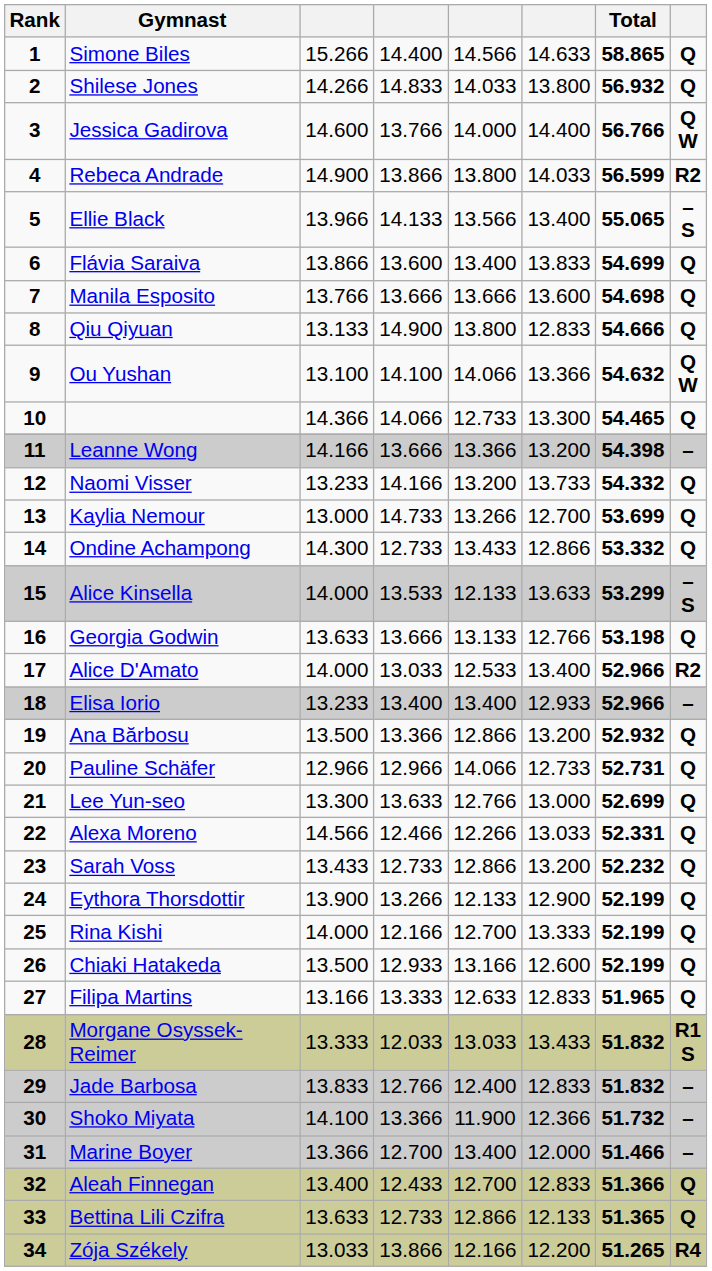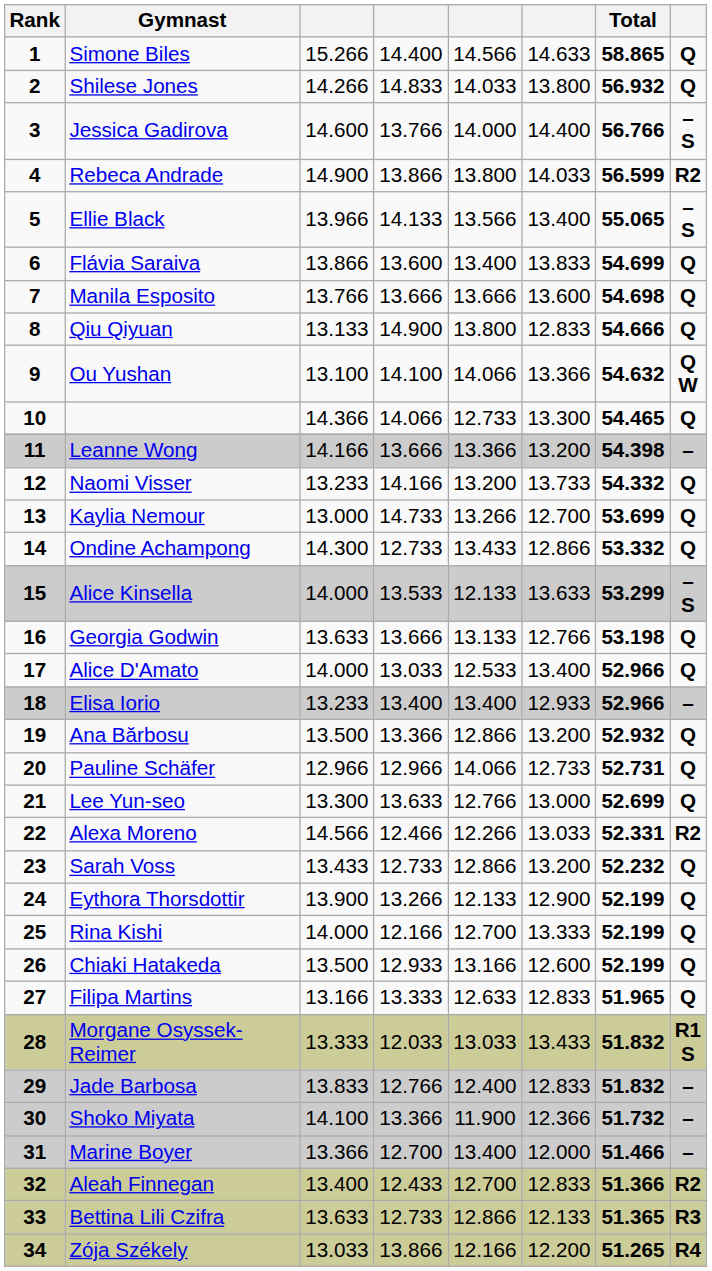 <table class="wikitable sortable" style="text-align:center; font-size:100%">
 <tr>
 <th scope="col" style="width:15px;">Rank</th>
 <th scope="col" style="width:175px;">Gymnast</th>
 <th scope="col" style="width:50px;"></th>
 <th scope="col" style="width:50px;"></th>
 <th scope="col" style="width:50px;"></th>
 <th scope="col" style="width:50px;"></th>
 <th scope="col" style="width:50px;">Total</th>
 <th scope="col" style="width:15px;"></th>
 </tr>
 <tr>
 <td scope="row" style="text-align:center;"><strong>1</strong></td>
 <td style="text-align:left;"> <a href='#'>Simone Biles</a></td>
 <td>15.266</td>
 <td>14.400</td>
 <td>14.566</td>
 <td>14.633</td>
 <td><strong>58.865</strong></td>
 <td><strong>Q</strong></td>
 </tr>
 <tr>
 <td scope="row" style="text-align:center;"><strong>2</strong></td>
 <td style="text-align:left;"> <a href='#'>Shilese Jones</a></td>
 <td>14.266</td>
 <td>14.833</td>
 <td>14.033</td>
 <td>13.800</td>
 <td><strong>56.932</strong></td>
 <td><strong>Q</strong></td>
 </tr>
 <tr>
 <td scope="row" style="text-align:center;"><strong>3</strong></td>
 <td style="text-align:left;"> <a href='#'>Jessica Gadirova</a></td>
 <td>14.600</td>
 <td>13.766</td>
 <td>14.000</td>
 <td>14.400</td>
 <td><strong>56.766</strong></td>
-<td><strong>Q W</strong></td>
+<td><strong>– S</strong></td>
 </tr>
 <tr>
 <td scope="row" style="text-align:center;"><strong>4</strong></td>
 <td style="text-align:left;"> <a href='#'>Rebeca Andrade</a></td>
 <td>14.900</td>
 <td>13.866</td>
 <td>13.800</td>
 <td>14.033</td>
 <td><strong>56.599</strong></td>
 <td><strong>R2</strong></td>
 </tr>
 <tr>
 <td scope="row" style="text-align:center;"><strong>5</strong></td>
 <td style="text-align:left;"> <a href='#'>Ellie Black</a></td>
 <td>13.966</td>
 <td>14.133</td>
 <td>13.566</td>
 <td>13.400</td>
 <td><strong>55.065</strong></td>
 <td><strong>– S</strong></td>
 </tr>
 <tr>
 <td scope="row" style="text-align:center;"><strong>6</strong></td>
 <td style="text-align:left;"> <a href='#'>Flávia Saraiva</a></td>
 <td>13.866</td>
 <td>13.600</td>
 <td>13.400</td>
 <td>13.833</td>
 <td><strong>54.699</strong></td>
 <td><strong>Q</strong></td>
 </tr>
 <tr>
 <td scope="row" style="text-align:center;"><strong>7</strong></td>
 <td style="text-align:left;"> <a href='#'>Manila Esposito</a></td>
 <td>13.766</td>
 <td>13.666</td>
 <td>13.666</td>
 <td>13.600</td>
 <td><strong>54.698</strong></td>
 <td><strong>Q</strong></td>
 </tr>
 <tr>
 <td scope="row" style="text-align:center;"><strong>8</strong></td>
 <td style="text-align:left;"> <a href='#'>Qiu Qiyuan</a></td>
 <td>13.133</td>
 <td>14.900</td>
 <td>13.800</td>
 <td>12.833</td>
 <td><strong>54.666</strong></td>
 <td><strong>Q</strong></td>
 </tr>
 <tr>
 <td scope="row" style="text-align:center;"><strong>9</strong></td>
 <td style="text-align:left;"> <a href='#'>Ou Yushan</a></td>
 <td>13.100</td>
 <td>14.100</td>
 <td>14.066</td>
 <td>13.366</td>
 <td><strong>54.632</strong></td>
 <td><strong>Q W</strong></td>
 </tr>
 <tr>
 <td scope="row" style="text-align:center;"><strong>10</strong></td>
 <td style="text-align:left;"></td>
 <td>14.366</td>
 <td>14.066</td>
 <td>12.733</td>
 <td>13.300</td>
 <td><strong>54.465</strong></td>
 <td><strong>Q</strong></td>
 </tr>
 <tr>
 </tr>
 <tr style="background:#cccccc;">
 <td scope="row" style="text-align:center;"><strong>11</strong></td>
 <td style="text-align:left;"> <a href='#'>Leanne Wong</a></td>
 <td>14.166</td>
 <td>13.666</td>
 <td>13.366</td>
 <td>13.200</td>
 <td><strong>54.398</strong></td>
 <td><strong>–</strong></td>
 </tr>
 <tr>
 <td scope="row" style="text-align:center;"><strong>12</strong></td>
 <td style="text-align:left;"> <a href='#'>Naomi Visser</a></td>
 <td>13.233</td>
 <td>14.166</td>
 <td>13.200</td>
 <td>13.733</td>
 <td><strong>54.332</strong></td>
 <td><strong>Q</strong></td>
 </tr>
 <tr>
 <td scope="row" style="text-align:center;"><strong>13</strong></td>
 <td style="text-align:left;"> <a href='#'>Kaylia Nemour</a></td>
 <td>13.000</td>
 <td>14.733</td>
 <td>13.266</td>
 <td>12.700</td>
 <td><strong>53.699</strong></td>
 <td><strong>Q</strong></td>
 </tr>
 <tr>
 <td scope="row" style="text-align:center;"><strong>14</strong></td>
 <td style="text-align:left;"> <a href='#'>Ondine Achampong</a></td>
 <td>14.300</td>
 <td>12.733</td>
 <td>13.433</td>
 <td>12.866</td>
 <td><strong>53.332</strong></td>
 <td><strong>Q</strong></td>
 </tr>
 <tr style="background:#cccccc;">
 <td scope="row" style="text-align:center;"><strong>15</strong></td>
 <td style="text-align:left;"> <a href='#'>Alice Kinsella</a></td>
 <td>14.000</td>
 <td>13.533</td>
 <td>12.133</td>
 <td>13.633</td>
 <td><strong>53.299</strong></td>
 <td><strong>– S</strong></td>
 </tr>
 <tr>
 <td scope="row" style="text-align:center;"><strong>16</strong></td>
 <td style="text-align:left;"> <a href='#'>Georgia Godwin</a></td>
 <td>13.633</td>
 <td>13.666</td>
 <td>13.133</td>
 <td>12.766</td>
 <td><strong>53.198</strong></td>
 <td><strong>Q</strong></td>
 </tr>
 <tr>
 <td scope="row" style="text-align:center;"><strong>17</strong></td>
 <td style="text-align:left;"> <a href='#'>Alice D'Amato</a></td>
 <td>14.000</td>
 <td>13.033</td>
 <td>12.533</td>
 <td>13.400</td>
 <td><strong>52.966</strong></td>
-<td><strong>R2</strong></td>
+<td><strong>Q</strong></td>
 </tr>
 <tr style="background:#cccccc;">
 <td scope="row" style="text-align:center;"><strong>18</strong></td>
 <td style="text-align:left;"> <a href='#'>Elisa Iorio</a></td>
 <td>13.233</td>
 <td>13.400</td>
 <td>13.400</td>
 <td>12.933</td>
 <td><strong>52.966</strong></td>
 <td><strong>–</strong></td>
 </tr>
 <tr>
 <td scope="row" style="text-align:center;"><strong>19</strong></td>
 <td style="text-align:left;"> <a href='#'>Ana Bărbosu</a></td>
 <td>13.500</td>
 <td>13.366</td>
 <td>12.866</td>
 <td>13.200</td>
 <td><strong>52.932</strong></td>
 <td><strong>Q</strong></td>
 </tr>
 <tr>
 <td scope="row" style="text-align:center;"><strong>20</strong></td>
 <td style="text-align:left;"> <a href='#'>Pauline Schäfer</a></td>
 <td>12.966</td>
 <td>12.966</td>
 <td>14.066</td>
 <td>12.733</td>
 <td><strong>52.731</strong></td>
 <td><strong>Q</strong></td>
 </tr>
 <tr>
 <td scope="row" style="text-align:center;"><strong>21</strong></td>
 <td style="text-align:left;"> <a href='#'>Lee Yun-seo</a></td>
 <td>13.300</td>
 <td>13.633</td>
 <td>12.766</td>
 <td>13.000</td>
 <td><strong>52.699</strong></td>
 <td><strong>Q</strong></td>
 </tr>
 <tr>
 <td scope="row" style="text-align:center;"><strong>22</strong></td>
 <td style="text-align:left;"> <a href='#'>Alexa Moreno</a></td>
 <td>14.566</td>
 <td>12.466</td>
 <td>12.266</td>
 <td>13.033</td>
 <td><strong>52.331</strong></td>
-<td><strong>Q</strong></td>
+<td><strong>R2</strong></td>
 </tr>
 <tr>
 <td scope="row" style="text-align:center;"><strong>23</strong></td>
 <td style="text-align:left;"> <a href='#'>Sarah Voss</a></td>
 <td>13.433</td>
 <td>12.733</td>
 <td>12.866</td>
 <td>13.200</td>
 <td><strong>52.232</strong></td>
 <td><strong>Q</strong></td>
 </tr>
 <tr>
 <td scope="row" style="text-align:center;"><strong>24</strong></td>
 <td style="text-align:left;"> <a href='#'>Eythora Thorsdottir</a></td>
 <td>13.900</td>
 <td>13.266</td>
 <td>12.133</td>
 <td>12.900</td>
 <td><strong>52.199</strong></td>
 <td><strong>Q</strong></td>
 </tr>
 <tr>
 <td scope="row" style="text-align:center;"><strong>25</strong></td>
 <td style="text-align:left;"> <a href='#'>Rina Kishi</a></td>
 <td>14.000</td>
 <td>12.166</td>
 <td>12.700</td>
 <td>13.333</td>
 <td><strong>52.199</strong></td>
 <td><strong>Q</strong></td>
 </tr>
 <tr>
 <td scope="row" style="text-align:center;"><strong>26</strong></td>
 <td style="text-align:left;"> <a href='#'>Chiaki Hatakeda</a></td>
 <td>13.500</td>
 <td>12.933</td>
 <td>13.166</td>
 <td>12.600</td>
 <td><strong>52.199</strong></td>
 <td><strong>Q</strong></td>
 </tr>
 <tr>
 <td scope="row" style="text-align:center;"><strong>27</strong></td>
 <td style="text-align:left;"> <a href='#'>Filipa Martins</a></td>
 <td>13.166</td>
 <td>13.333</td>
 <td>12.633</td>
 <td>12.833</td>
 <td><strong>51.965</strong></td>
 <td><strong>Q</strong></td>
 </tr>
 <tr style="background:#cccc99;">
 <td scope="row" style="text-align:center;"><strong>28</strong></td>
 <td style="text-align:left;"> <a href='#'>Morgane Osyssek-Reimer</a></td>
 <td>13.333</td>
 <td>12.033</td>
 <td>13.033</td>
 <td>13.433</td>
 <td><strong>51.832</strong></td>
 <td><strong>R1 S</strong></td>
 </tr>
 <tr style="background:#cccccc;">
 <td scope="row" style="text-align:center;"><strong>29</strong></td>
 <td style="text-align:left;"> <a href='#'>Jade Barbosa</a></td>
 <td>13.833</td>
 <td>12.766</td>
 <td>12.400</td>
 <td>12.833</td>
 <td><strong>51.832</strong></td>
 <td><strong>–</strong></td>
 </tr>
 <tr style="background:#cccccc;">
 <td scope="row" style="text-align:center;"><strong>30</strong></td>
 <td style="text-align:left;"> <a href='#'>Shoko Miyata</a></td>
 <td>14.100</td>
 <td>13.366</td>
 <td>11.900</td>
 <td>12.366</td>
 <td><strong>51.732</strong></td>
 <td><strong>–</strong></td>
 </tr>
 <tr style="background:#cccccc;">
 <td scope="row" style="text-align:center;"><strong>31</strong></td>
 <td style="text-align:left;"> <a href='#'>Marine Boyer</a></td>
 <td>13.366</td>
 <td>12.700</td>
 <td>13.400</td>
 <td>12.000</td>
 <td><strong>51.466</strong></td>
 <td><strong>–</strong></td>
 </tr>
 <tr style="background:#cccc99;">
 <td scope="row" style="text-align:center;"><strong>32</strong></td>
 <td style="text-align:left;"> <a href='#'>Aleah Finnegan</a></td>
 <td>13.400</td>
 <td>12.433</td>
 <td>12.700</td>
 <td>12.833</td>
 <td><strong>51.366</strong></td>
-<td><strong>Q</strong></td>
+<td><strong>R2</strong></td>
 </tr>
 <tr style="background:#cccc99;">
 <td scope="row" style="text-align:center;"><strong>33</strong></td>
 <td style="text-align:left;"> <a href='#'>Bettina Lili Czifra</a></td>
 <td>13.633</td>
 <td>12.733</td>
 <td>12.866</td>
 <td>12.133</td>
 <td><strong>51.365</strong></td>
-<td><strong>Q</strong></td>
+<td><strong>R3</strong></td>
 </tr>
 <tr style="background:#cccc99;">
 <td scope="row" style="text-align:center;"><strong>34</strong></td>
 <td style="text-align:left;"> <a href='#'>Zója Székely</a></td>
 <td>13.033</td>
 <td>13.866</td>
 <td>12.166</td>
 <td>12.200</td>
 <td><strong>51.265</strong></td>
 <td><strong>R4</strong></td>
 </tr>
 </table>
